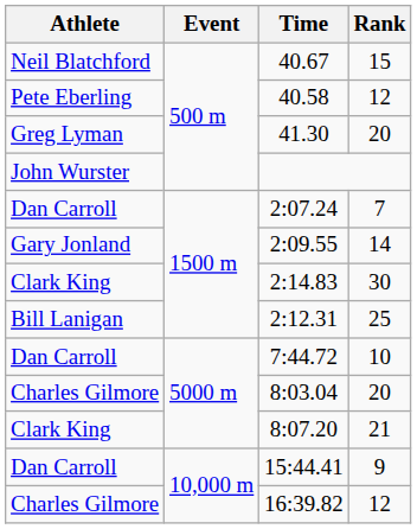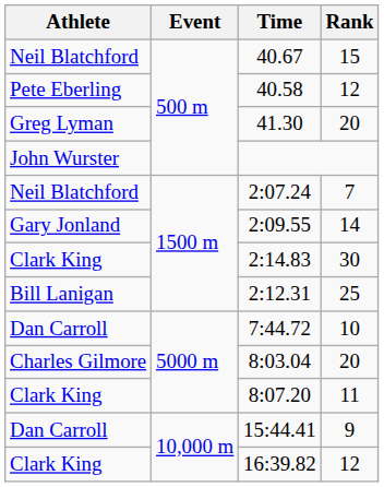 <table class=wikitable style=font-size:90%;text-align:center>
 <tr>
 <th>Athlete</th>
 <th>Event</th>
 <th>Time</th>
 <th>Rank</th>
 </tr>
 <tr>
 <td align=left><a href='#'>Neil Blatchford</a></td>
 <td align=left rowspan=4><a href='#'>500 m</a></td>
 <td>40.67</td>
 <td>15</td>
 </tr>
 <tr>
 <td align=left><a href='#'>Pete Eberling</a></td>
 <td>40.58</td>
 <td>12</td>
 </tr>
 <tr>
 <td align=left><a href='#'>Greg Lyman</a></td>
 <td>41.30</td>
 <td>20</td>
 </tr>
 <tr>
 <td align=left><a href='#'>John Wurster</a></td>
 <td colspan=2></td>
 </tr>
 <tr>
-<td align=left><a href='#'>Dan Carroll</a></td>
+<td align=left><a href='#'>Neil Blatchford</a></td>
 <td align=left rowspan=4><a href='#'>1500 m</a></td>
 <td>2:07.24</td>
 <td>7</td>
 </tr>
 <tr>
 <td align=left><a href='#'>Gary Jonland</a></td>
 <td>2:09.55</td>
 <td>14</td>
 </tr>
 <tr>
 <td align=left><a href='#'>Clark King</a></td>
 <td>2:14.83</td>
 <td>30</td>
 </tr>
 <tr>
 <td align=left><a href='#'>Bill Lanigan</a></td>
 <td>2:12.31</td>
 <td>25</td>
 </tr>
 <tr>
 <td align=left><a href='#'>Dan Carroll</a></td>
 <td align=left rowspan=3><a href='#'>5000 m</a></td>
 <td>7:44.72</td>
 <td>10</td>
 </tr>
 <tr>
 <td align=left><a href='#'>Charles Gilmore</a></td>
 <td>8:03.04</td>
 <td>20</td>
 </tr>
 <tr>
 <td align=left><a href='#'>Clark King</a></td>
 <td>8:07.20</td>
-<td>21</td>
+<td>11</td>
 </tr>
 <tr>
 <td align=left><a href='#'>Dan Carroll</a></td>
 <td align=left rowspan=2><a href='#'>10,000 m</a></td>
 <td>15:44.41</td>
 <td>9</td>
 </tr>
 <tr>
-<td align=left><a href='#'>Charles Gilmore</a></td>
+<td align=left><a href='#'>Clark King</a></td>
 <td>16:39.82</td>
 <td>12</td>
 </tr>
 </table>
